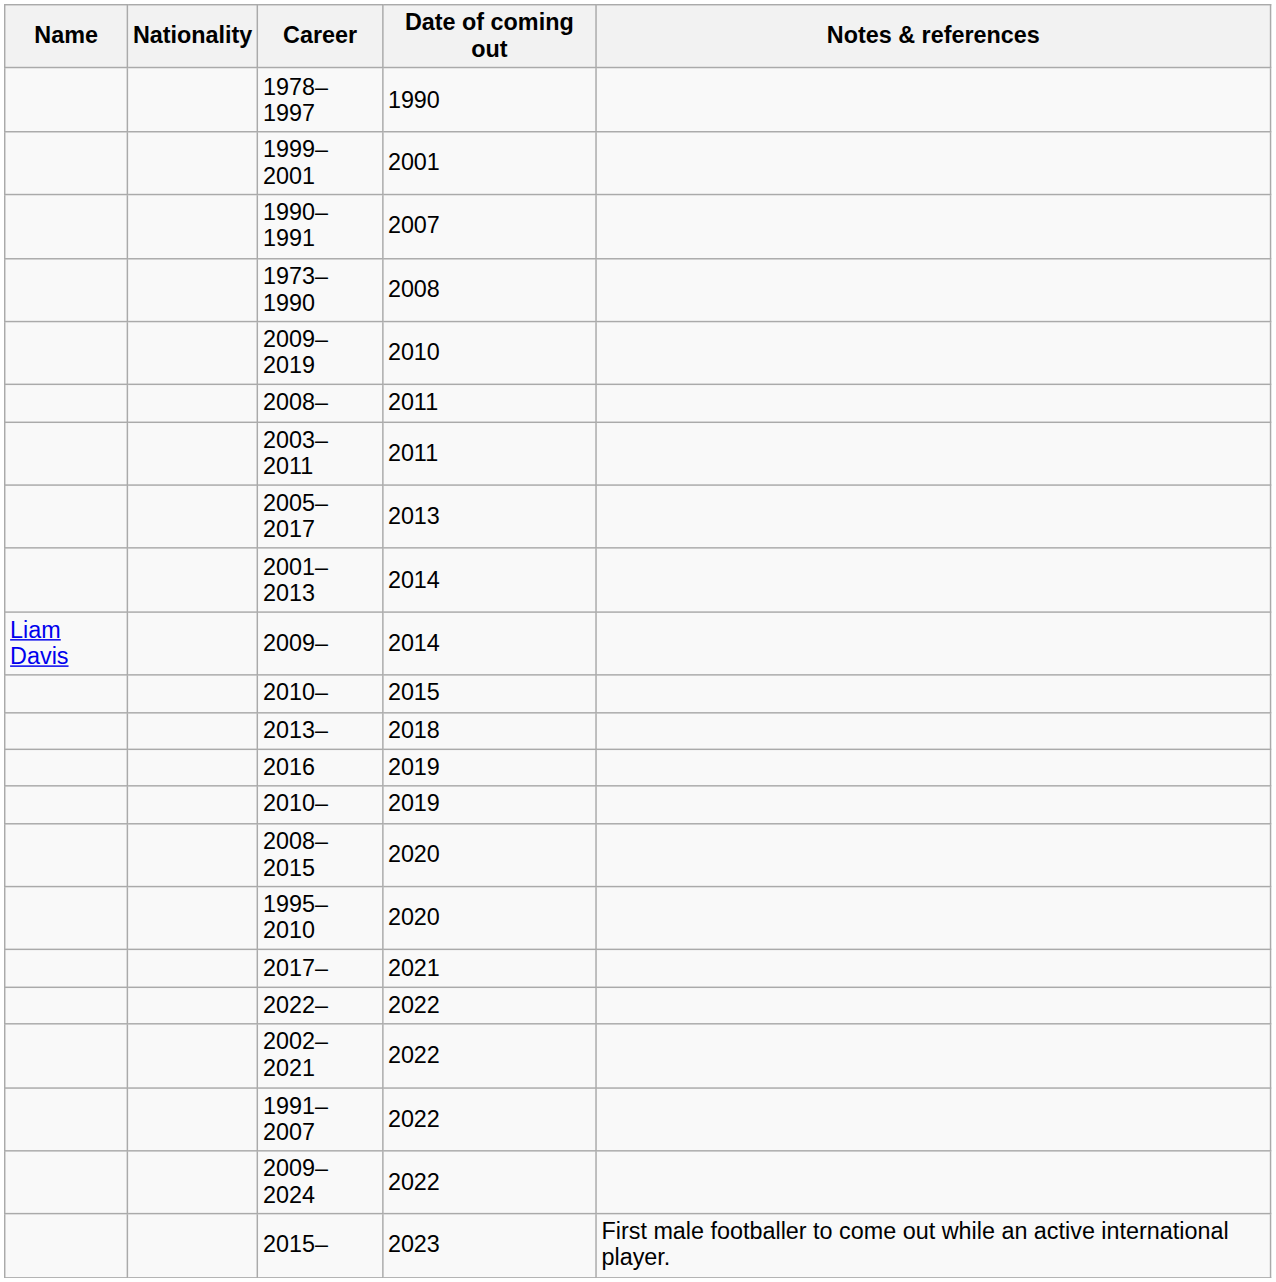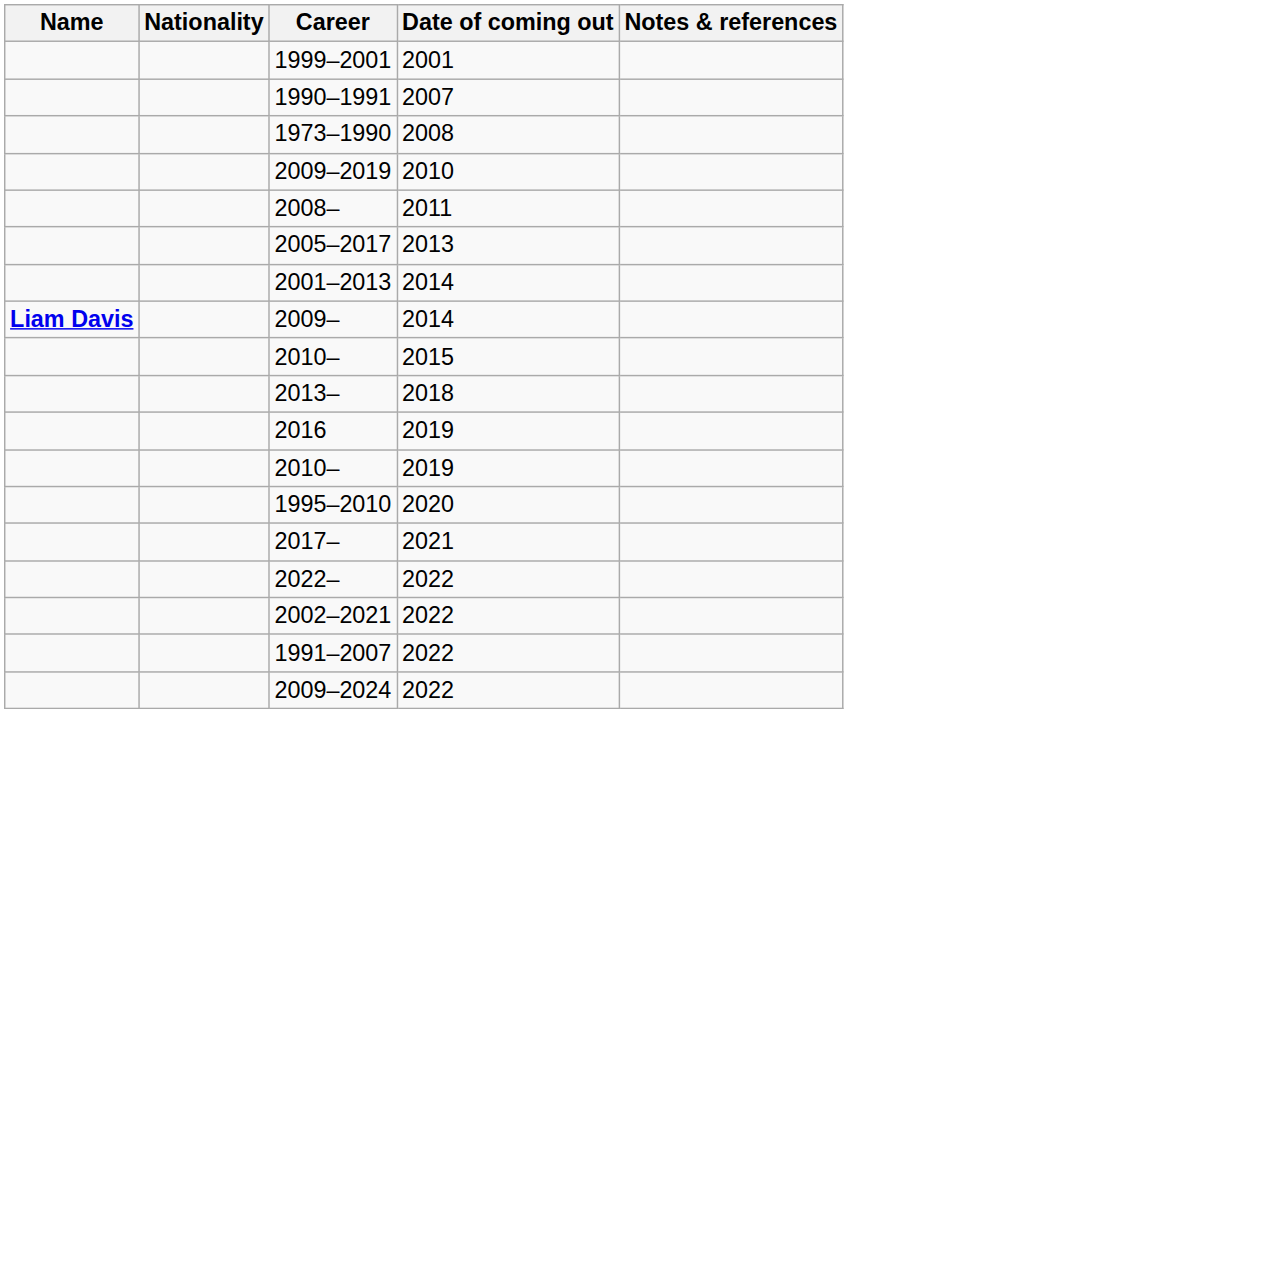 <table class="wikitable sortable">
 <tr>
 <th>Name</th>
 <th>Nationality</th>
 <th>Career</th>
 <th>Date of coming out</th>
 <th>Notes & references</th>
-</tr>
-<tr>
-<td></td>
-<td></td>
-<td>1978–1997</td>
-<td>1990</td>
-<td></td>
 </tr>
 <tr>
 <td></td>
 <td></td>
 <td>1999–2001</td>
 <td>2001</td>
 <td></td>
 </tr>
 <tr>
 <td></td>
 <td></td>
 <td>1990–1991</td>
 <td>2007</td>
 <td></td>
 </tr>
 <tr>
 <td></td>
 <td></td>
 <td>1973–1990</td>
 <td>2008</td>
 <td></td>
 </tr>
 <tr>
 <td></td>
 <td></td>
 <td>2009–2019</td>
 <td>2010</td>
 <td></td>
 </tr>
 <tr>
 <td></td>
 <td></td>
 <td>2008–</td>
 <td>2011</td>
 <td></td>
 </tr>
 <tr>
 <td></td>
 <td></td>
-<td>2003–2011</td>
-<td>2011</td>
-<td></td>
-</tr>
-<tr>
-<td></td>
-<td></td>
 <td>2005–2017</td>
 <td>2013</td>
 <td></td>
 </tr>
 <tr>
 <td></td>
 <td></td>
 <td>2001–2013</td>
 <td>2014</td>
 <td></td>
 </tr>
 <tr>
-<td><a href='#'>Liam Davis</a></td>
+<td><strong><a href='#'>Liam Davis</a></strong></td>
 <td></td>
 <td>2009–</td>
 <td>2014</td>
 <td></td>
 </tr>
 <tr>
 <td></td>
 <td></td>
 <td>2010–</td>
 <td>2015</td>
 <td></td>
 </tr>
 <tr>
 <td></td>
 <td></td>
 <td>2013–</td>
 <td>2018</td>
 <td></td>
 </tr>
 <tr>
 <td></td>
 <td></td>
 <td>2016</td>
 <td>2019</td>
 <td></td>
 </tr>
 <tr>
 <td></td>
 <td></td>
 <td>2010–</td>
 <td>2019</td>
-<td></td>
-</tr>
-<tr>
-<td></td>
-<td></td>
-<td>2008–2015</td>
-<td>2020</td>
 <td></td>
 </tr>
 <tr>
 <td></td>
 <td></td>
 <td>1995–2010</td>
 <td>2020</td>
 <td></td>
 </tr>
 <tr>
 <td></td>
 <td></td>
 <td>2017–</td>
 <td>2021</td>
 <td></td>
 </tr>
 <tr>
 <td></td>
 <td></td>
 <td>2022–</td>
 <td>2022</td>
 <td></td>
 </tr>
 <tr>
 <td></td>
 <td></td>
 <td>2002–2021</td>
 <td>2022</td>
 <td></td>
 </tr>
 <tr>
 <td></td>
 <td></td>
 <td>1991–2007</td>
 <td>2022</td>
 <td></td>
 </tr>
 <tr>
 <td></td>
 <td></td>
 <td>2009–2024</td>
 <td>2022</td>
 <td></td>
 </tr>
-<tr>
-<td></td>
-<td></td>
-<td>2015–</td>
-<td>2023</td>
-<td>First male footballer to come out while an active international player.</td>
-</tr>
 </table>
